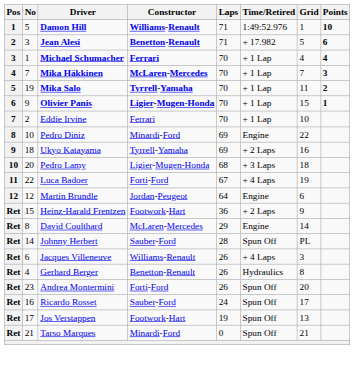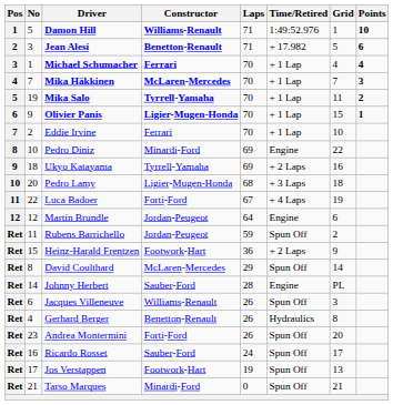 <table class="wikitable" style="font-size: 95%;">
 <tr>
 <th>Pos</th>
 <th>No</th>
 <th>Driver</th>
 <th>Constructor</th>
 <th>Laps</th>
 <th>Time/Retired</th>
 <th>Grid</th>
 <th>Points</th>
 </tr>
 <tr>
 <th>1</th>
 <td>5</td>
 <td> <strong><a href='#'>Damon Hill</a></strong></td>
 <td><strong><a href='#'>Williams</a>-<a href='#'>Renault</a></strong></td>
 <td>71</td>
 <td>1:49:52.976</td>
 <td>1</td>
 <td><strong>10</strong></td>
 </tr>
 <tr>
 <th>2</th>
 <td>3</td>
 <td> <strong><a href='#'>Jean Alesi</a></strong></td>
 <td><strong><a href='#'>Benetton</a>-<a href='#'>Renault</a></strong></td>
 <td>71</td>
 <td>+ 17.982</td>
 <td>5</td>
 <td><strong>6</strong></td>
 </tr>
 <tr>
 <th>3</th>
 <td>1</td>
 <td> <strong><a href='#'>Michael Schumacher</a></strong></td>
 <td><strong><a href='#'>Ferrari</a></strong></td>
 <td>70</td>
 <td>+ 1 Lap</td>
 <td>4</td>
 <td><strong>4</strong></td>
 </tr>
 <tr>
 <th>4</th>
 <td>7</td>
 <td> <strong><a href='#'>Mika Häkkinen</a></strong></td>
 <td><strong><a href='#'>McLaren</a>-<a href='#'>Mercedes</a></strong></td>
 <td>70</td>
 <td>+ 1 Lap</td>
 <td>7</td>
 <td><strong>3</strong></td>
 </tr>
 <tr>
 <th>5</th>
 <td>19</td>
 <td> <strong><a href='#'>Mika Salo</a></strong></td>
 <td><strong><a href='#'>Tyrrell</a>-<a href='#'>Yamaha</a></strong></td>
 <td>70</td>
 <td>+ 1 Lap</td>
 <td>11</td>
 <td><strong>2</strong></td>
 </tr>
 <tr>
 <th>6</th>
 <td>9</td>
 <td> <strong><a href='#'>Olivier Panis</a></strong></td>
 <td><strong><a href='#'>Ligier</a>-<a href='#'>Mugen-Honda</a></strong></td>
 <td>70</td>
 <td>+ 1 Lap</td>
 <td>15</td>
 <td><strong>1</strong></td>
 </tr>
 <tr>
 <th>7</th>
 <td>2</td>
 <td> <a href='#'>Eddie Irvine</a></td>
 <td><a href='#'>Ferrari</a></td>
 <td>70</td>
 <td>+ 1 Lap</td>
 <td>10</td>
 <td> </td>
 </tr>
 <tr>
 <th>8</th>
 <td>10</td>
 <td> <a href='#'>Pedro Diniz</a></td>
 <td><a href='#'>Minardi</a>-<a href='#'>Ford</a></td>
 <td>69</td>
 <td>Engine</td>
 <td>22</td>
 <td> </td>
 </tr>
 <tr>
 <th>9</th>
 <td>18</td>
 <td> <a href='#'>Ukyo Katayama</a></td>
 <td><a href='#'>Tyrrell</a>-<a href='#'>Yamaha</a></td>
 <td>69</td>
 <td>+ 2 Laps</td>
 <td>16</td>
 <td> </td>
 </tr>
 <tr>
 <th>10</th>
 <td>20</td>
 <td> <a href='#'>Pedro Lamy</a></td>
 <td><a href='#'>Ligier</a>-<a href='#'>Mugen-Honda</a></td>
 <td>68</td>
 <td>+ 3 Laps</td>
 <td>18</td>
 <td> </td>
 </tr>
 <tr>
 <th>11</th>
 <td>22</td>
 <td> <a href='#'>Luca Badoer</a></td>
 <td><a href='#'>Forti</a>-<a href='#'>Ford</a></td>
 <td>67</td>
 <td>+ 4 Laps</td>
 <td>19</td>
 <td> </td>
 </tr>
 <tr>
 <th>12</th>
 <td>12</td>
 <td> <a href='#'>Martin Brundle</a></td>
 <td><a href='#'>Jordan</a>-<a href='#'>Peugeot</a></td>
 <td>64</td>
 <td>Engine</td>
 <td>6</td>
 <td> </td>
 </tr>
 <tr>
 <th>Ret</th>
+<td>11</td>
+<td> <a href='#'>Rubens Barrichello</a></td>
+<td><a href='#'>Jordan</a>-<a href='#'>Peugeot</a></td>
+<td>59</td>
+<td>Spun Off</td>
+<td>2</td>
+<td> </td>
+</tr>
+<tr>
+<th>Ret</th>
 <td>15</td>
 <td> <a href='#'>Heinz-Harald Frentzen</a></td>
 <td><a href='#'>Footwork</a>-<a href='#'>Hart</a></td>
 <td>36</td>
 <td>+ 2 Laps</td>
 <td>9</td>
 <td> </td>
 </tr>
 <tr>
 <th>Ret</th>
 <td>8</td>
 <td> <a href='#'>David Coulthard</a></td>
 <td><a href='#'>McLaren</a>-<a href='#'>Mercedes</a></td>
 <td>29</td>
-<td>Engine</td>
+<td>Spun Off</td>
 <td>14</td>
 <td> </td>
 </tr>
 <tr>
 <th>Ret</th>
 <td>14</td>
 <td> <a href='#'>Johnny Herbert</a></td>
 <td><a href='#'>Sauber</a>-<a href='#'>Ford</a></td>
 <td>28</td>
-<td>Spun Off</td>
+<td>Engine</td>
 <td>PL</td>
 <td> </td>
 </tr>
 <tr>
 <th>Ret</th>
 <td>6</td>
 <td> <a href='#'>Jacques Villeneuve</a></td>
 <td><a href='#'>Williams</a>-<a href='#'>Renault</a></td>
 <td>26</td>
-<td>+ 4 Laps</td>
+<td>Spun Off</td>
 <td>3</td>
 <td> </td>
 </tr>
 <tr>
 <th>Ret</th>
 <td>4</td>
 <td> <a href='#'>Gerhard Berger</a></td>
 <td><a href='#'>Benetton</a>-<a href='#'>Renault</a></td>
 <td>26</td>
 <td>Hydraulics</td>
 <td>8</td>
 <td> </td>
 </tr>
 <tr>
 <th>Ret</th>
 <td>23</td>
 <td> <a href='#'>Andrea Montermini</a></td>
 <td><a href='#'>Forti</a>-<a href='#'>Ford</a></td>
 <td>26</td>
 <td>Spun Off</td>
 <td>20</td>
 <td> </td>
 </tr>
 <tr>
 <th>Ret</th>
 <td>16</td>
 <td> <a href='#'>Ricardo Rosset</a></td>
 <td><a href='#'>Sauber</a>-<a href='#'>Ford</a></td>
 <td>24</td>
 <td>Spun Off</td>
 <td>17</td>
 <td> </td>
 </tr>
 <tr>
 <th>Ret</th>
 <td>17</td>
 <td> <a href='#'>Jos Verstappen</a></td>
 <td><a href='#'>Footwork</a>-<a href='#'>Hart</a></td>
 <td>19</td>
 <td>Spun Off</td>
 <td>13</td>
 <td> </td>
 </tr>
 <tr>
 <th>Ret</th>
 <td>21</td>
 <td> <a href='#'>Tarso Marques</a></td>
 <td><a href='#'>Minardi</a>-<a href='#'>Ford</a></td>
 <td>0</td>
 <td>Spun Off</td>
 <td>21</td>
 <td> </td>
 </tr>
 <tr>
 <th colspan="8"></th>
 </tr>
 </table>
